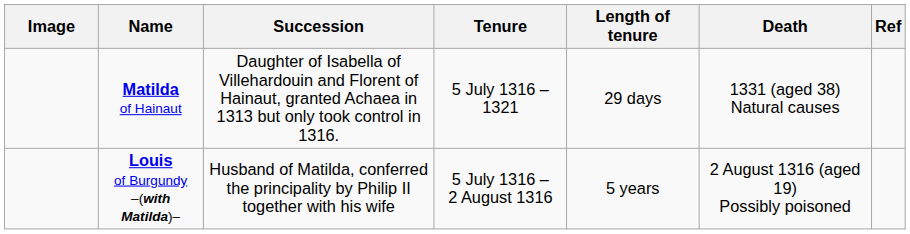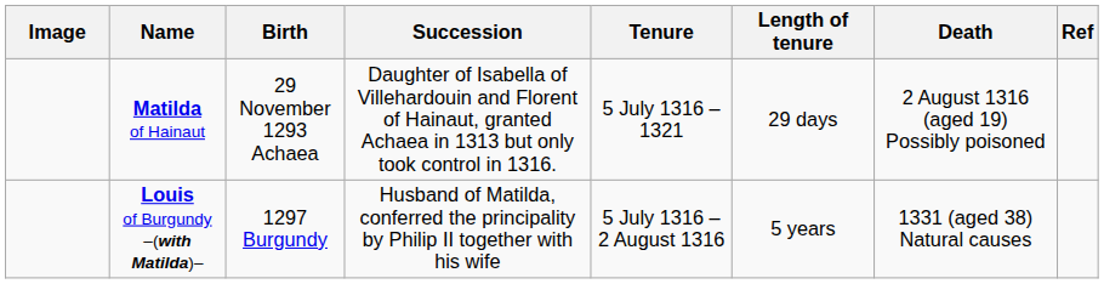 <table class="wikitable" style="width:100%; text-align:center;">
 <tr>
 <th width="100">Image</th>
 <th width="110">Name</th>
+<th width="100">Birth</th>
 <th width="270">Succession</th>
 <th width="150">Tenure</th>
 <th width="150">Length of tenure</th>
 <th width="200">Death</th>
 <th width="10">Ref</th>
 </tr>
 <tr>
 <td></td>
 <td><a href='#'><strong>Matilda</strong><br><small>of Hainaut</small></a></td>
+<td>29 November 1293<br>Achaea</td>
 <td>Daughter of Isabella of Villehardouin and Florent of Hainaut, granted Achaea in 1313 but only took control in 1316.</td>
 <td>5 July 1316 –<br>1321</td>
 <td>29 days</td>
-<td>1331 (aged  38)<br>Natural causes</td>
+<td>2 August 1316 (aged  19)<br>Possibly poisoned</td>
 <td></td>
 </tr>
 <tr>
 <td></td>
 <td><a href='#'><strong>Louis</strong><br><small>of Burgundy</small></a><br><small>–(<strong><em>with Matilda</em></strong>)–</small></td>
+<td>1297<br><a href='#'>Burgundy</a></td>
 <td>Husband of Matilda, conferred the principality by Philip II together with his wife</td>
 <td>5 July 1316 –<br>2 August 1316</td>
 <td>5 years</td>
-<td>2 August 1316 (aged  19)<br>Possibly poisoned</td>
+<td>1331 (aged  38)<br>Natural causes</td>
 <td></td>
 </tr>
 </table>
